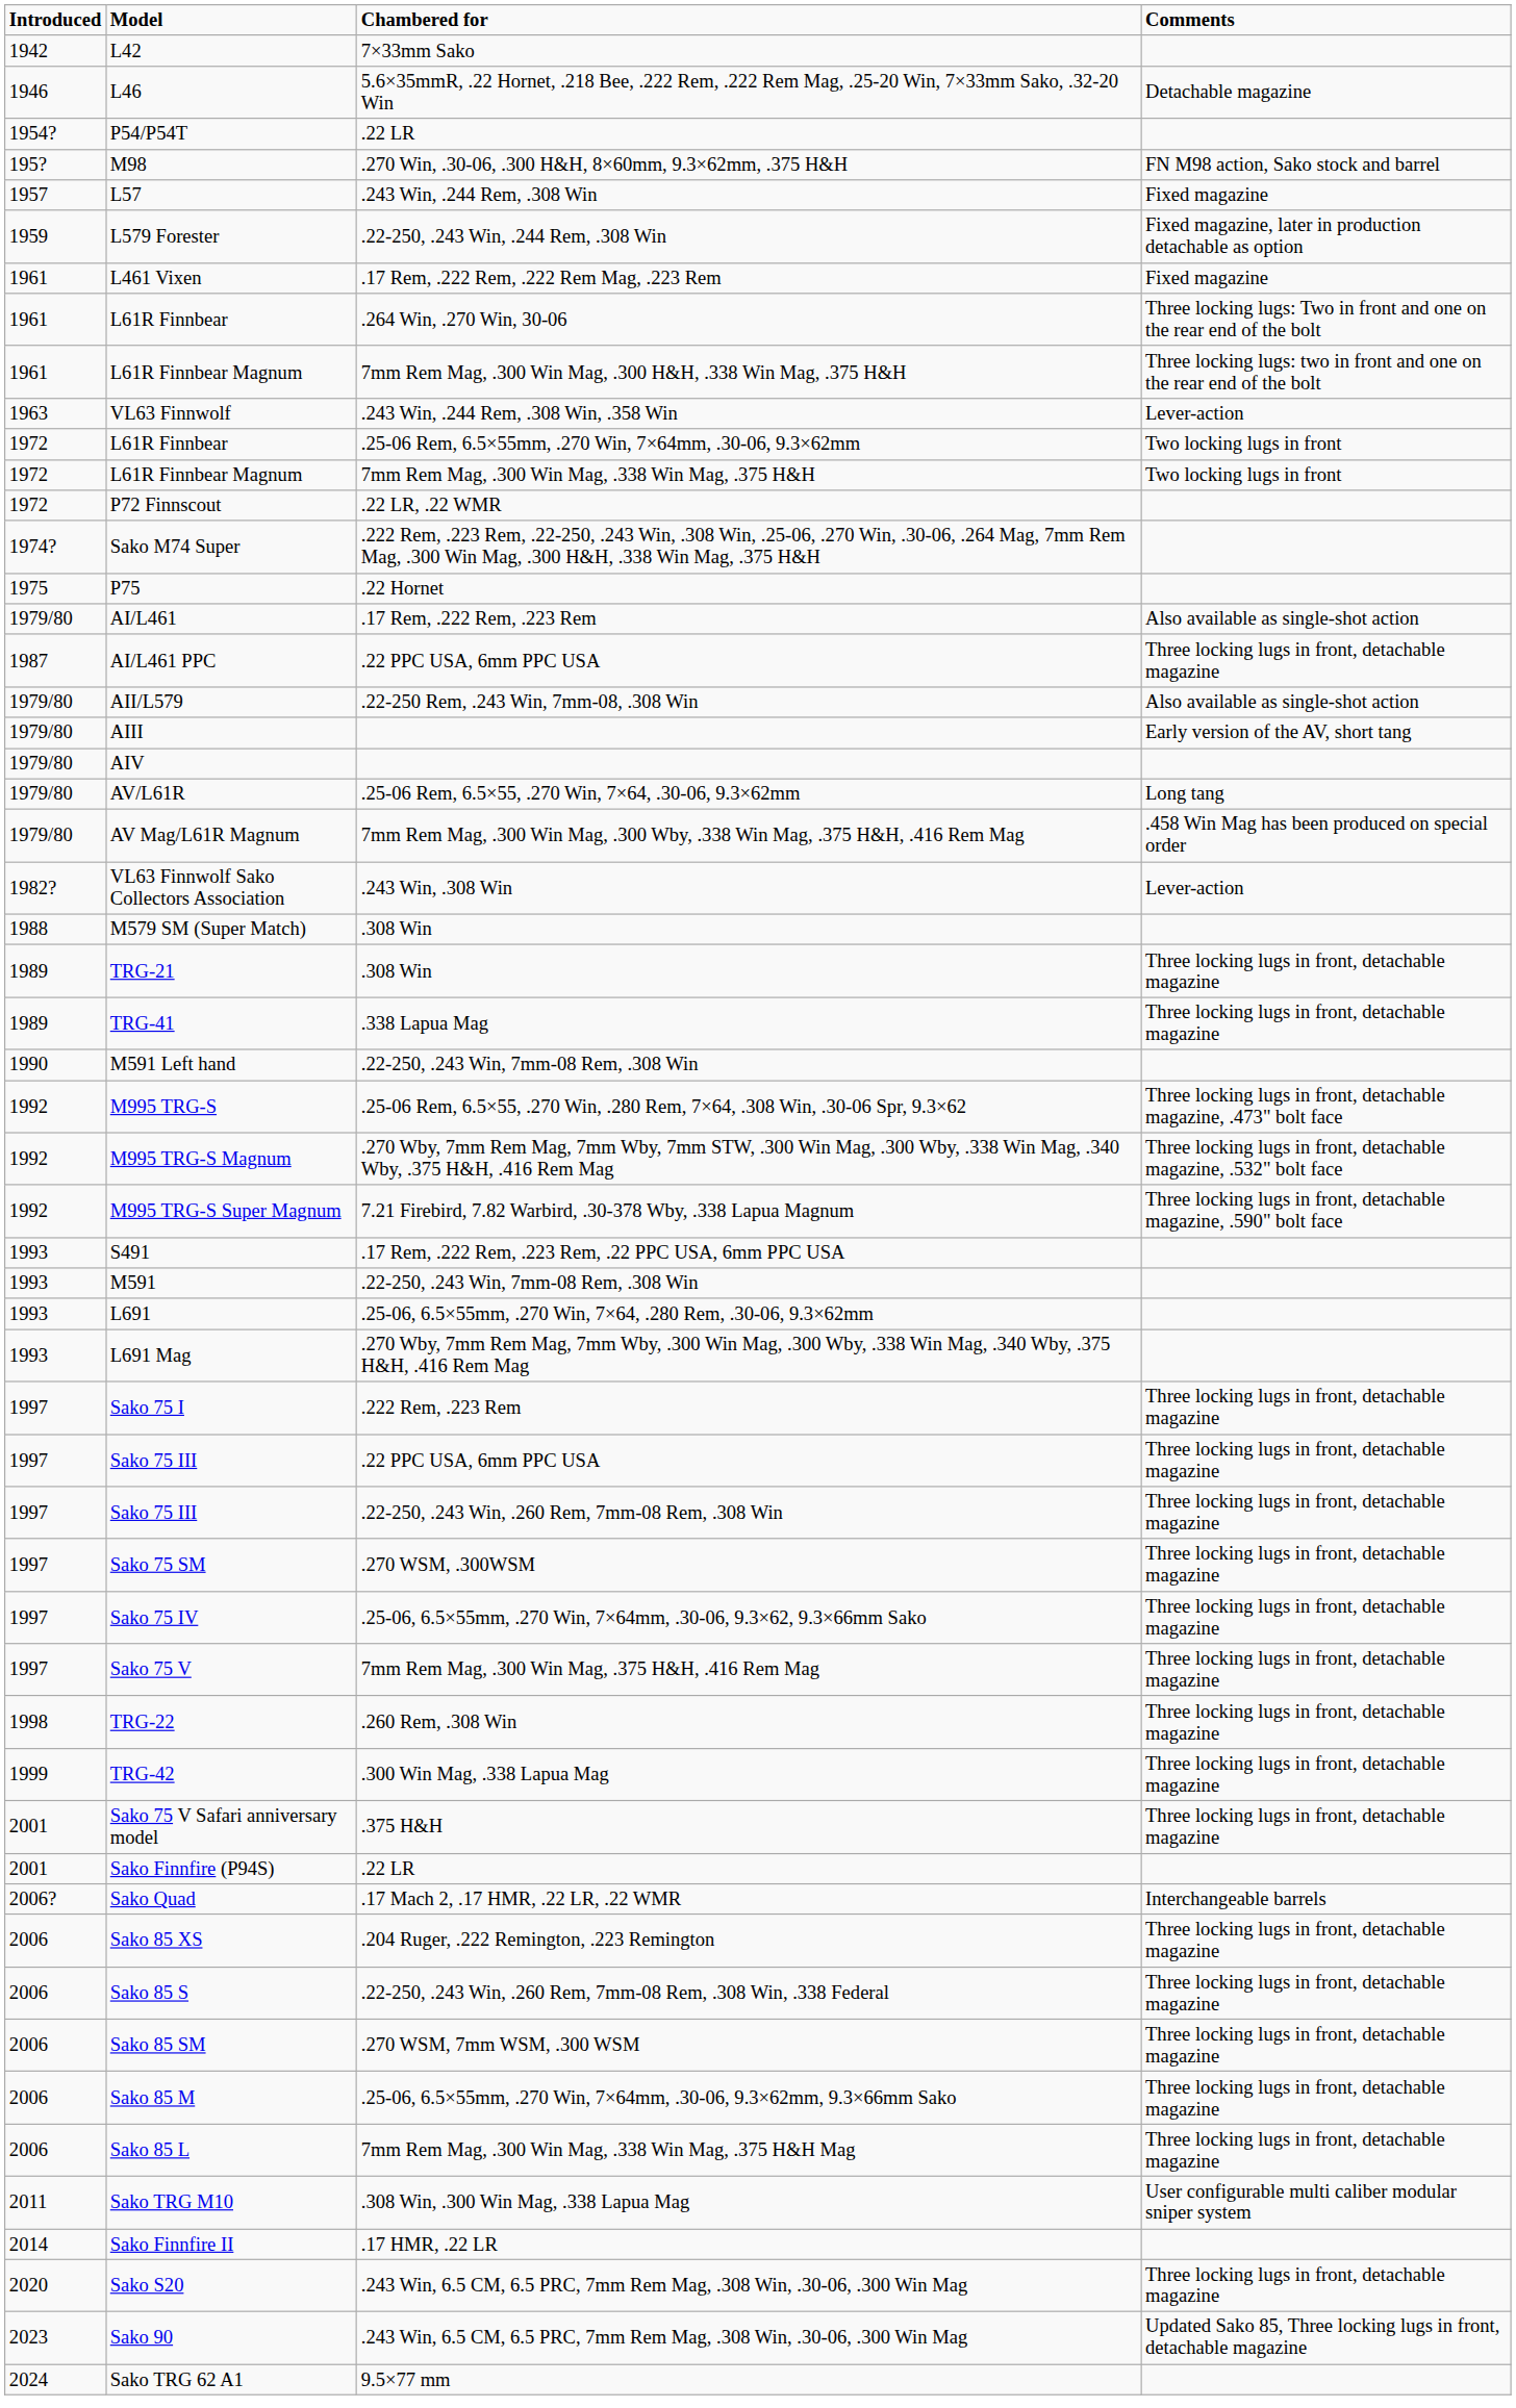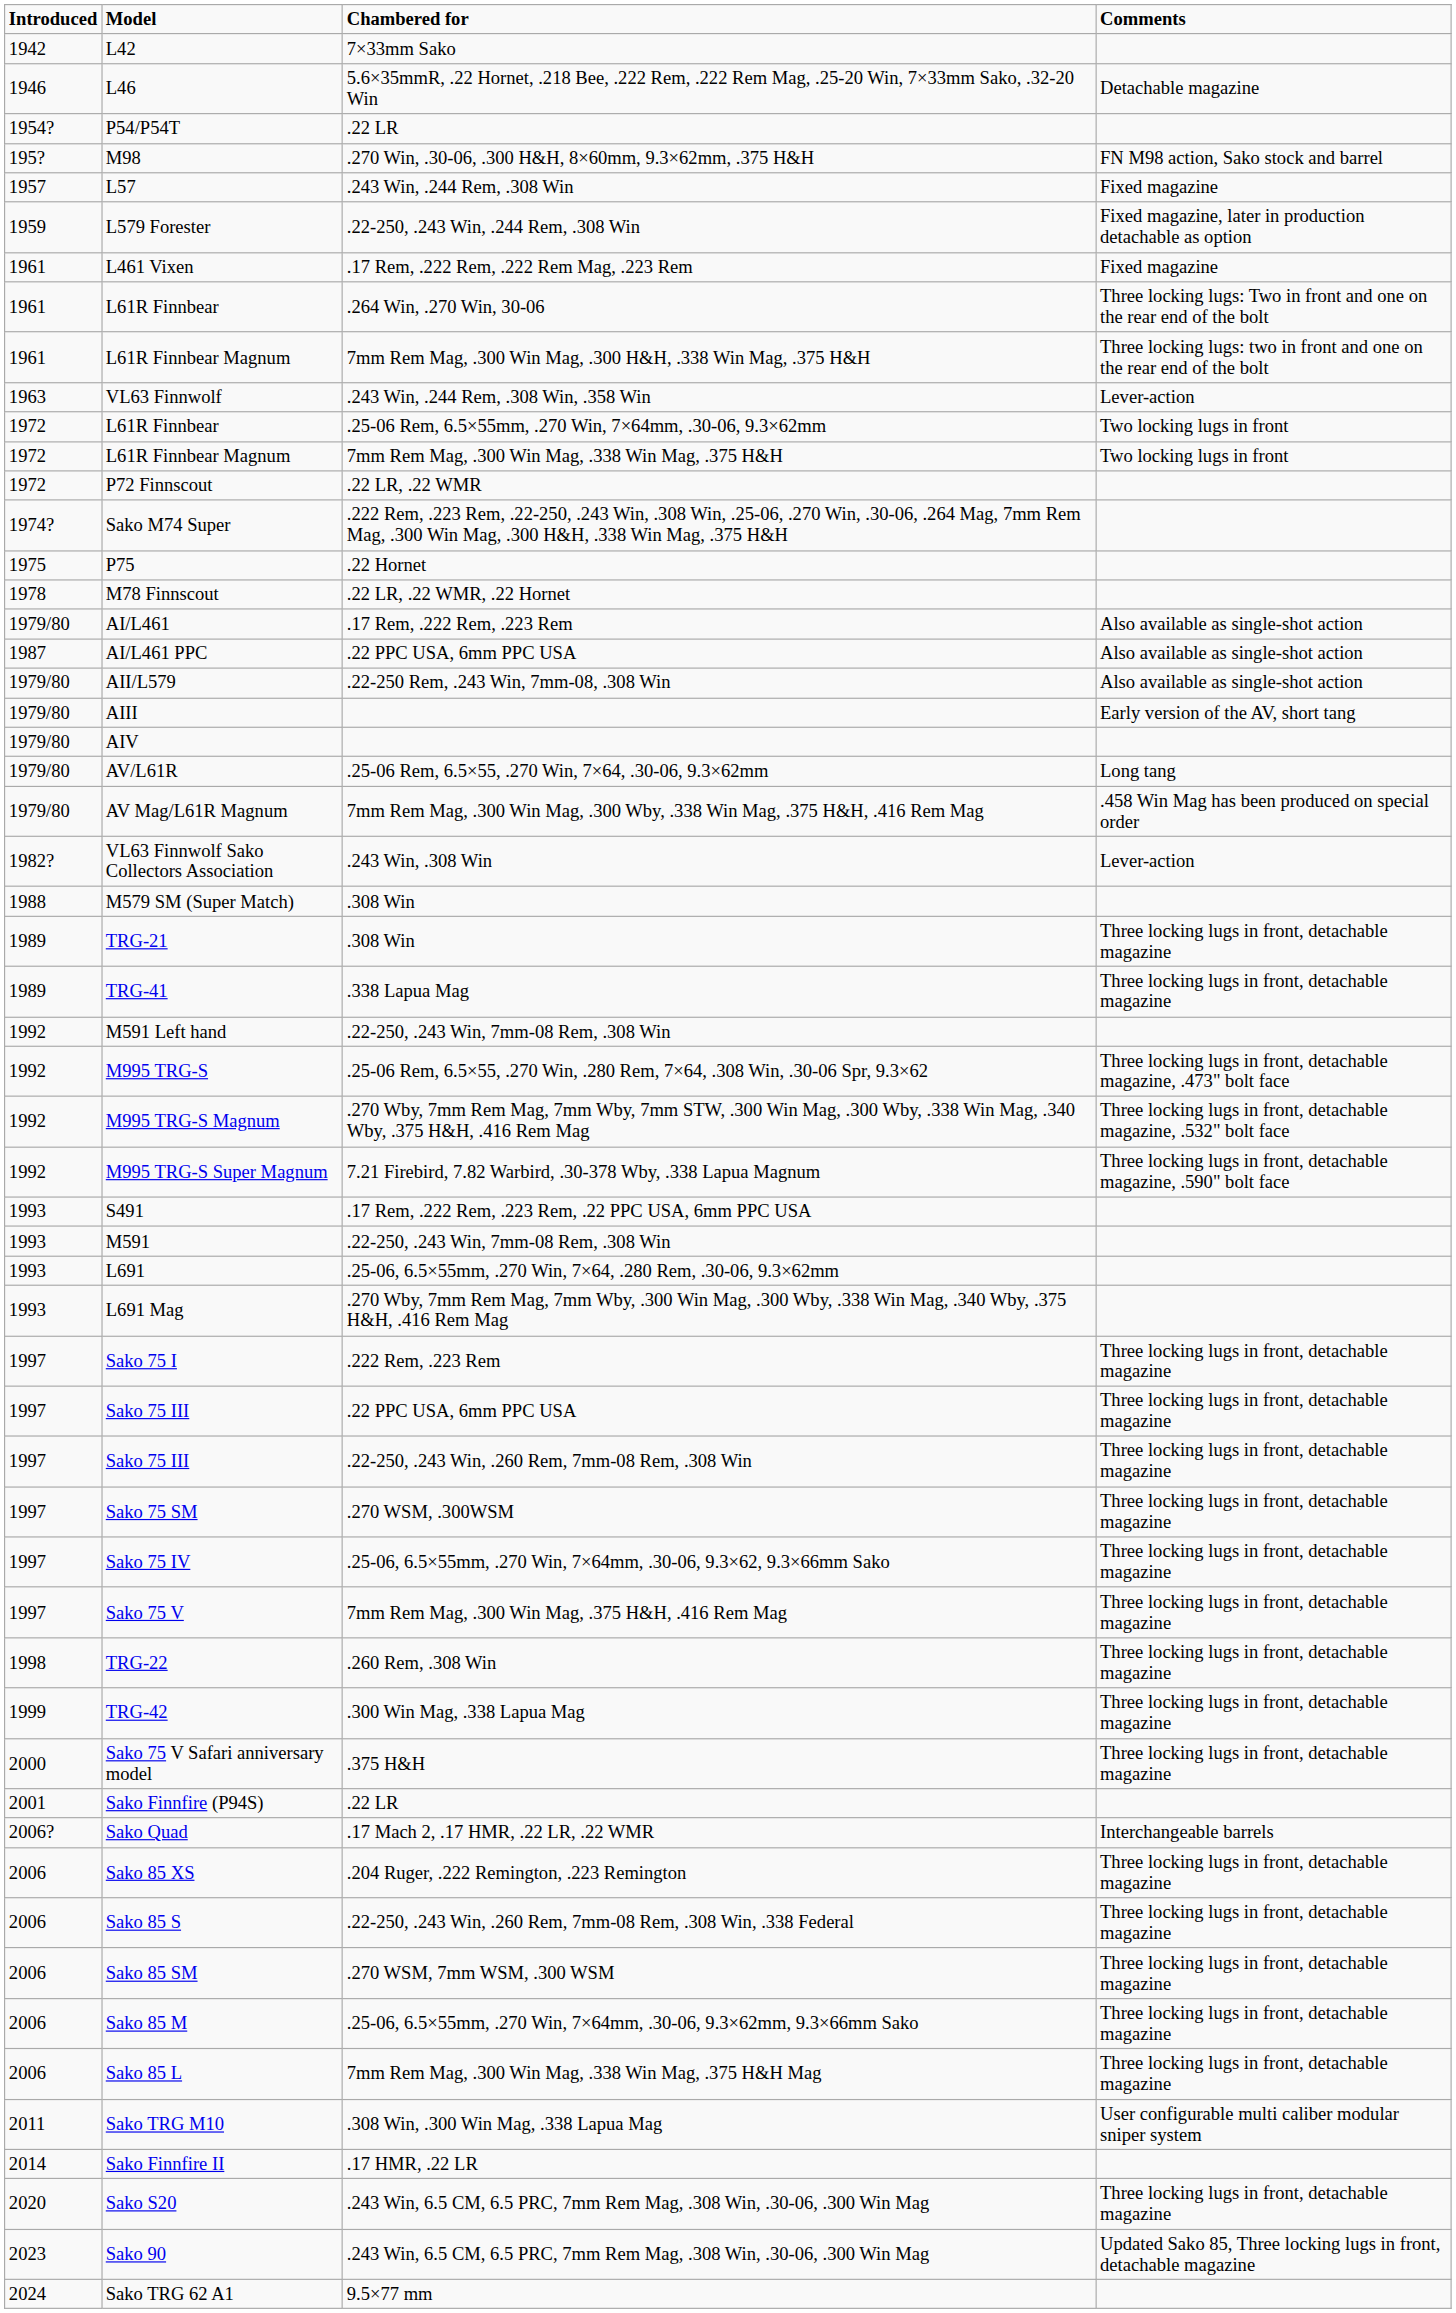 <table class="wikitable" border="1">
 <tr>
 <td><strong>Introduced</strong></td>
 <td><strong>Model</strong></td>
 <td><strong>Chambered for</strong></td>
 <td><strong>Comments</strong></td>
 </tr>
 <tr>
 <td>1942</td>
 <td>L42</td>
 <td>7×33mm Sako</td>
 </tr>
 <tr>
 <td>1946</td>
 <td>L46</td>
 <td>5.6×35mmR, .22 Hornet, .218 Bee, .222 Rem, .222 Rem Mag, .25-20 Win, 7×33mm Sako, .32-20 Win</td>
 <td>Detachable magazine</td>
 </tr>
 <tr>
 <td>1954?</td>
 <td>P54/P54T</td>
 <td>.22 LR</td>
 </tr>
 <tr>
 <td>195?</td>
 <td>M98</td>
 <td>.270 Win, .30-06, .300 H&H, 8×60mm, 9.3×62mm, .375 H&H</td>
 <td>FN M98 action, Sako stock and barrel</td>
 </tr>
 <tr>
 <td>1957</td>
 <td>L57</td>
 <td>.243 Win, .244 Rem, .308 Win</td>
 <td>Fixed magazine</td>
 </tr>
 <tr>
 <td>1959</td>
 <td>L579 Forester</td>
 <td>.22-250, .243 Win, .244 Rem, .308 Win</td>
 <td>Fixed magazine, later in production detachable as option</td>
 </tr>
 <tr>
 <td>1961</td>
 <td>L461 Vixen</td>
 <td>.17 Rem, .222 Rem, .222 Rem Mag, .223 Rem</td>
 <td>Fixed magazine</td>
 </tr>
 <tr>
 <td>1961</td>
 <td>L61R Finnbear</td>
 <td>.264 Win, .270 Win, 30-06</td>
 <td>Three locking lugs: Two in front and one on the rear end of the bolt</td>
 </tr>
 <tr>
 <td>1961</td>
 <td>L61R Finnbear Magnum</td>
 <td>7mm Rem Mag, .300 Win Mag, .300 H&H, .338 Win Mag, .375 H&H</td>
 <td>Three locking lugs: two in front and one on the rear end of the bolt</td>
 </tr>
 <tr>
 <td>1963</td>
 <td>VL63 Finnwolf</td>
 <td>.243 Win, .244 Rem, .308 Win, .358 Win</td>
 <td>Lever-action</td>
 </tr>
 <tr>
 <td>1972</td>
 <td>L61R Finnbear</td>
 <td>.25-06 Rem, 6.5×55mm, .270 Win, 7×64mm, .30-06, 9.3×62mm</td>
 <td>Two locking lugs in front</td>
 </tr>
 <tr>
 <td>1972</td>
 <td>L61R Finnbear Magnum</td>
 <td>7mm Rem Mag, .300 Win Mag, .338 Win Mag, .375 H&H</td>
 <td>Two locking lugs in front</td>
 </tr>
 <tr>
 <td>1972</td>
 <td>P72 Finnscout</td>
 <td>.22 LR, .22 WMR</td>
 <td></td>
 </tr>
 <tr>
 <td>1974?</td>
 <td>Sako M74 Super</td>
 <td>.222 Rem, .223 Rem, .22-250, .243 Win, .308 Win, .25-06, .270 Win, .30-06, .264 Mag, 7mm Rem Mag, .300 Win Mag, .300 H&H, .338 Win Mag, .375 H&H</td>
 <td></td>
 </tr>
 <tr>
 <td>1975</td>
 <td>P75</td>
 <td>.22 Hornet</td>
 <td></td>
 </tr>
 <tr>
+<td>1978</td>
+<td>M78 Finnscout</td>
+<td>.22 LR, .22 WMR, .22 Hornet</td>
+<td></td>
+</tr>
+<tr>
 <td>1979/80</td>
 <td>AI/L461</td>
 <td>.17 Rem, .222 Rem, .223 Rem</td>
 <td>Also available as single-shot action</td>
 </tr>
 <tr>
 <td>1987</td>
 <td>AI/L461 PPC</td>
 <td>.22 PPC USA, 6mm PPC USA</td>
-<td>Three locking lugs in front, detachable magazine</td>
+<td>Also available as single-shot action</td>
 </tr>
 <tr>
 <td>1979/80</td>
 <td>AII/L579</td>
 <td>.22-250 Rem, .243 Win, 7mm-08, .308 Win</td>
 <td>Also available as single-shot action</td>
 </tr>
 <tr>
 <td>1979/80</td>
 <td>AIII</td>
 <td></td>
 <td>Early version of the AV, short tang</td>
 </tr>
 <tr>
 <td>1979/80</td>
 <td>AIV</td>
 <td></td>
 <td></td>
 </tr>
 <tr>
 <td>1979/80</td>
 <td>AV/L61R</td>
 <td>.25-06 Rem, 6.5×55, .270 Win, 7×64, .30-06, 9.3×62mm</td>
 <td>Long tang</td>
 </tr>
 <tr>
 <td>1979/80</td>
 <td>AV Mag/L61R Magnum</td>
 <td>7mm Rem Mag, .300 Win Mag, .300 Wby, .338 Win Mag, .375 H&H, .416 Rem Mag</td>
 <td>.458 Win Mag has been produced on special order</td>
 </tr>
 <tr>
 <td>1982?</td>
 <td>VL63 Finnwolf Sako Collectors Association</td>
 <td>.243 Win, .308 Win</td>
 <td>Lever-action</td>
 </tr>
 <tr>
 <td>1988</td>
 <td>M579 SM (Super Match)</td>
 <td>.308 Win</td>
 <td></td>
 </tr>
 <tr>
 <td>1989</td>
 <td><a href='#'>TRG-21</a></td>
 <td>.308 Win</td>
 <td>Three locking lugs in front, detachable magazine</td>
 </tr>
 <tr>
 <td>1989</td>
 <td><a href='#'>TRG-41</a></td>
 <td>.338 Lapua Mag</td>
 <td>Three locking lugs in front, detachable magazine</td>
 </tr>
 <tr>
-<td>1990</td>
+<td>1992</td>
 <td>M591 Left hand</td>
 <td>.22-250, .243 Win, 7mm-08 Rem, .308 Win</td>
 <td></td>
 </tr>
 <tr>
 <td>1992</td>
 <td><a href='#'>M995 TRG-S</a></td>
 <td>.25-06 Rem, 6.5×55, .270 Win, .280 Rem, 7×64, .308 Win, .30-06 Spr, 9.3×62</td>
 <td>Three locking lugs in front, detachable magazine, .473" bolt face</td>
 </tr>
 <tr>
 <td>1992</td>
 <td><a href='#'>M995 TRG-S Magnum</a></td>
 <td>.270 Wby, 7mm Rem Mag, 7mm Wby, 7mm STW, .300 Win Mag, .300 Wby, .338 Win Mag, .340 Wby, .375 H&H, .416 Rem Mag</td>
 <td>Three locking lugs in front, detachable magazine, .532" bolt face</td>
 </tr>
 <tr>
 <td>1992</td>
 <td><a href='#'>M995 TRG-S Super Magnum</a></td>
 <td>7.21 Firebird, 7.82 Warbird, .30-378 Wby, .338 Lapua Magnum</td>
 <td>Three locking lugs in front, detachable magazine, .590" bolt face</td>
 </tr>
 <tr>
 <td>1993</td>
 <td>S491</td>
 <td>.17 Rem, .222 Rem, .223 Rem, .22 PPC USA, 6mm PPC USA</td>
 <td></td>
 </tr>
 <tr>
 <td>1993</td>
 <td>M591</td>
 <td>.22-250, .243 Win, 7mm-08 Rem, .308 Win</td>
 <td></td>
 </tr>
 <tr>
 <td>1993</td>
 <td>L691</td>
 <td>.25-06, 6.5×55mm, .270 Win, 7×64, .280 Rem, .30-06, 9.3×62mm</td>
 <td></td>
 </tr>
 <tr>
 <td>1993</td>
 <td>L691 Mag</td>
 <td>.270 Wby, 7mm Rem Mag, 7mm Wby, .300 Win Mag, .300 Wby, .338 Win Mag, .340 Wby, .375 H&H, .416 Rem Mag</td>
 <td></td>
 </tr>
 <tr>
 <td>1997</td>
 <td><a href='#'>Sako 75 I</a></td>
 <td>.222 Rem, .223 Rem</td>
 <td>Three locking lugs in front, detachable magazine</td>
 </tr>
 <tr>
 <td>1997</td>
 <td><a href='#'>Sako 75 III</a></td>
 <td>.22 PPC USA, 6mm PPC USA</td>
 <td>Three locking lugs in front, detachable magazine</td>
 </tr>
 <tr>
 <td>1997</td>
 <td><a href='#'>Sako 75 III</a></td>
 <td>.22-250, .243 Win, .260 Rem, 7mm-08 Rem, .308 Win</td>
 <td>Three locking lugs in front, detachable magazine</td>
 </tr>
 <tr>
 <td>1997</td>
 <td><a href='#'>Sako 75 SM</a></td>
 <td>.270 WSM, .300WSM</td>
 <td>Three locking lugs in front, detachable magazine</td>
 </tr>
 <tr>
 <td>1997</td>
 <td><a href='#'>Sako 75 IV</a></td>
 <td>.25-06, 6.5×55mm, .270 Win, 7×64mm, .30-06, 9.3×62, 9.3×66mm Sako</td>
 <td>Three locking lugs in front, detachable magazine</td>
 </tr>
 <tr>
 <td>1997</td>
 <td><a href='#'>Sako 75 V</a></td>
 <td>7mm Rem Mag, .300 Win Mag, .375 H&H, .416 Rem Mag</td>
 <td>Three locking lugs in front, detachable magazine</td>
 </tr>
 <tr>
 <td>1998</td>
 <td><a href='#'>TRG-22</a></td>
 <td>.260 Rem, .308 Win</td>
 <td>Three locking lugs in front, detachable magazine</td>
 </tr>
 <tr>
 <td>1999</td>
 <td><a href='#'>TRG-42</a></td>
 <td>.300 Win Mag, .338 Lapua Mag</td>
 <td>Three locking lugs in front, detachable magazine</td>
 </tr>
 <tr>
-<td>2001</td>
+<td>2000</td>
 <td><a href='#'>Sako 75</a> V Safari anniversary model</td>
 <td>.375 H&H</td>
 <td>Three locking lugs in front, detachable magazine</td>
 </tr>
 <tr>
 <td>2001</td>
 <td><a href='#'>Sako Finnfire</a> (P94S)</td>
 <td>.22 LR</td>
 <td></td>
 </tr>
 <tr>
 <td>2006?</td>
 <td><a href='#'>Sako Quad</a></td>
 <td>.17 Mach 2, .17 HMR, .22 LR, .22 WMR</td>
 <td>Interchangeable barrels</td>
 </tr>
 <tr>
 <td>2006</td>
 <td><a href='#'>Sako 85 XS</a></td>
 <td>.204 Ruger, .222 Remington, .223 Remington</td>
 <td>Three locking lugs in front, detachable magazine</td>
 </tr>
 <tr>
 <td>2006</td>
 <td><a href='#'>Sako 85 S</a></td>
 <td>.22-250, .243 Win, .260 Rem, 7mm-08 Rem, .308 Win, .338 Federal</td>
 <td>Three locking lugs in front, detachable magazine</td>
 </tr>
 <tr>
 <td>2006</td>
 <td><a href='#'>Sako 85 SM</a></td>
 <td>.270 WSM, 7mm WSM, .300 WSM</td>
 <td>Three locking lugs in front, detachable magazine</td>
 </tr>
 <tr>
 <td>2006</td>
 <td><a href='#'>Sako 85 M</a></td>
 <td>.25-06, 6.5×55mm, .270 Win, 7×64mm, .30-06, 9.3×62mm, 9.3×66mm Sako</td>
 <td>Three locking lugs in front, detachable magazine</td>
 </tr>
 <tr>
 <td>2006</td>
 <td><a href='#'>Sako 85 L</a></td>
 <td>7mm Rem Mag, .300 Win Mag, .338 Win Mag, .375 H&H Mag</td>
 <td>Three locking lugs in front, detachable magazine</td>
 </tr>
 <tr>
 <td>2011</td>
 <td><a href='#'>Sako TRG M10</a></td>
 <td>.308 Win, .300 Win Mag, .338 Lapua Mag</td>
 <td>User configurable multi caliber modular sniper system</td>
 </tr>
 <tr>
 <td>2014</td>
 <td><a href='#'>Sako Finnfire II</a></td>
 <td>.17 HMR, .22 LR</td>
 <td></td>
 </tr>
 <tr>
 <td>2020</td>
 <td><a href='#'>Sako S20</a></td>
 <td>.243 Win, 6.5 CM, 6.5 PRC, 7mm Rem Mag, .308 Win, .30-06, .300 Win Mag</td>
 <td>Three locking lugs in front, detachable magazine</td>
 </tr>
 <tr>
 <td>2023</td>
 <td><a href='#'>Sako 90</a></td>
 <td>.243 Win, 6.5 CM, 6.5 PRC, 7mm Rem Mag, .308 Win, .30-06, .300 Win Mag</td>
 <td>Updated Sako 85, Three locking lugs in front, detachable magazine</td>
 </tr>
 <tr>
 <td>2024</td>
 <td>Sako TRG 62 A1</td>
 <td>9.5×77 mm</td>
 <td></td>
 </tr>
 </table>
